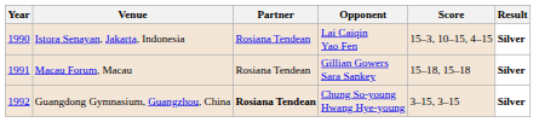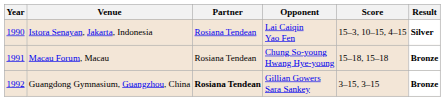 <table class="sortable wikitable" style="font-size: 90%;">
 <tr>
 <th>Year</th>
 <th>Venue</th>
 <th>Partner</th>
 <th>Opponent</th>
 <th>Score</th>
 <th>Result</th>
 </tr>
 <tr style="background:#F3E6D7">
 <td align="center"><a href='#'>1990</a></td>
 <td align="left"><a href='#'>Istora Senayan</a>, <a href='#'>Jakarta</a>, Indonesia</td>
 <td align="left"> <a href='#'>Rosiana Tendean</a></td>
 <td align="left"> <a href='#'>Lai Caiqin</a><br> <a href='#'>Yao Fen</a></td>
 <td align="left">15–3, 10–15, 4–15</td>
 <td style="text-align:left; background:white"> <strong>Silver</strong></td>
 </tr>
 <tr style="background:#F3E6D7">
 <td align="center"><a href='#'>1991</a></td>
 <td align="left"><a href='#'>Macau Forum</a>, Macau</td>
 <td align="left"> Rosiana Tendean</td>
-<td align="left"> <a href='#'>Gillian Gowers</a><br> <a href='#'>Sara Sankey</a></td>
+<td align="left"> <a href='#'>Chung So-young</a><br> <a href='#'>Hwang Hye-young</a></td>
 <td align="left">15–18, 15–18</td>
-<td style="text-align:left; background:white"> <strong>Silver</strong></td>
+<td style="text-align:left; background:white"> <strong>Bronze</strong></td>
 </tr>
 <tr style="background:#F3E6D7">
 <td align="center"><a href='#'>1992</a></td>
 <td align="left">Guangdong Gymnasium, <a href='#'>Guangzhou</a>, China</td>
 <td align="left"><strong> Rosiana Tendean</strong></td>
-<td align="left"> <a href='#'>Chung So-young</a><br> <a href='#'>Hwang Hye-young</a></td>
+<td align="left"> <a href='#'>Gillian Gowers</a><br> <a href='#'>Sara Sankey</a></td>
 <td align="left">3–15, 3–15</td>
-<td style="text-align:left; background:white"> <strong>Silver</strong></td>
+<td style="text-align:left; background:white"> <strong>Bronze</strong></td>
 </tr>
 </table>
